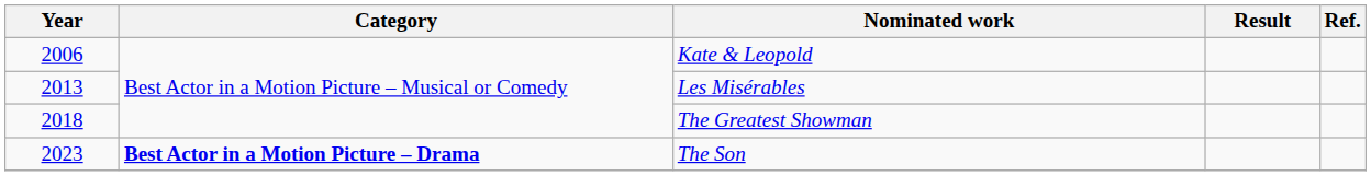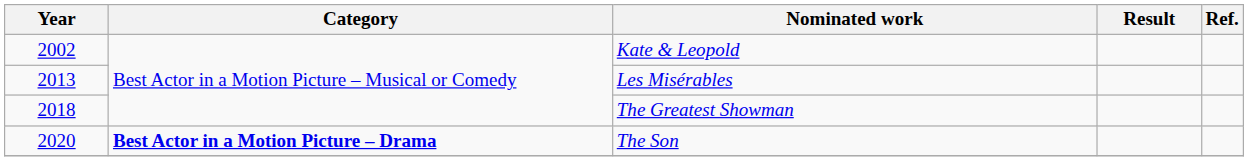 <table class=wikitable>
 <tr>
 <th scope="col" style="width:5em;">Year</th>
 <th scope="col" style="width:26em;">Category</th>
 <th scope="col" style="width:25em;">Nominated work</th>
 <th scope="col" style="width:5em;">Result</th>
 <th>Ref.</th>
 </tr>
 <tr>
-<td style="text-align:center;"><a href='#'>2006</a></td>
+<td style="text-align:center;"><a href='#'>2002</a></td>
 <td rowspan=3><a href='#'>Best Actor in a Motion Picture – Musical or Comedy</a></td>
 <td><em><a href='#'>Kate & Leopold</a></em></td>
 <td></td>
 <td style="text-align:center;" rowspan="1"></td>
 </tr>
 <tr>
 <td style="text-align:center;"><a href='#'>2013</a></td>
 <td><em><a href='#'>Les Misérables</a></em></td>
 <td></td>
 <td style="text-align:center;"></td>
 </tr>
 <tr>
 <td style="text-align:center;"><a href='#'>2018</a></td>
 <td><em><a href='#'>The Greatest Showman</a></em></td>
 <td></td>
 <td style="text-align:center;"></td>
 </tr>
 <tr>
-<td style="text-align:center;"><a href='#'>2023</a></td>
+<td style="text-align:center;"><a href='#'>2020</a></td>
 <td><strong><a href='#'>Best Actor in a Motion Picture – Drama</a></strong></td>
 <td><em><a href='#'>The Son</a></em></td>
 <td></td>
 <td style="text-align:center;"></td>
 </tr>
 <tr>
 </tr>
 </table>
